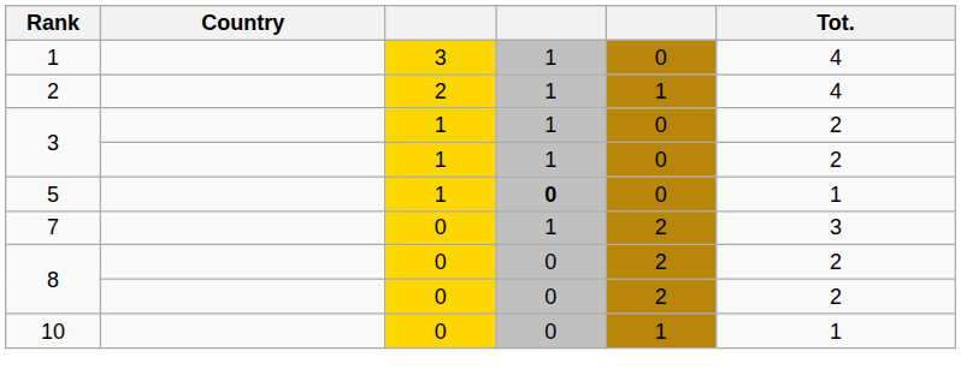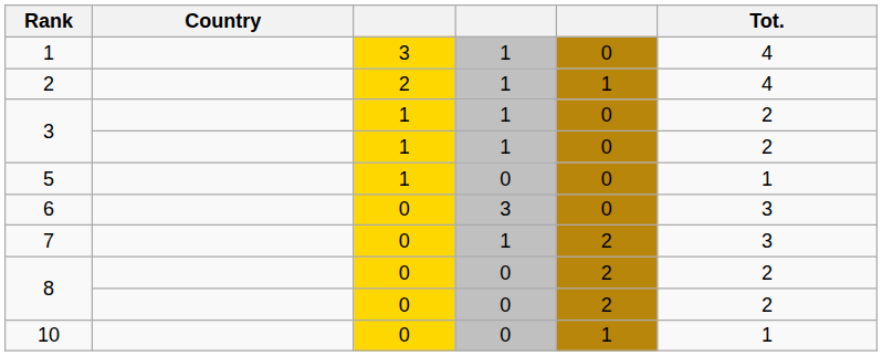 <table class=wikitable width=50% cellspacing="1" cellpadding="3" style="border:1px solid #AAAAAA;font-size:90%; text-align:center">
 <tr bgcolor="#EFEFEF">
 <th width=10%>Rank</th>
 <th width=30%>Country</th>
 <th></th>
 <th></th>
 <th></th>
 <th>Tot.</th>
 </tr>
 <tr>
 <td>1</td>
 <td align=left></td>
 <td bgcolor=#ffd700>3</td>
 <td bgcolor=#c0c0c0>1</td>
 <td bgcolor=#b8860b>0</td>
 <td>4</td>
 </tr>
 <tr>
 <td>2</td>
 <td align=left></td>
 <td bgcolor=#ffd700>2</td>
 <td bgcolor=#c0c0c0>1</td>
 <td bgcolor=#b8860b>1</td>
 <td>4</td>
 </tr>
 <tr>
 <td rowspan="2">3</td>
 <td align=left></td>
 <td bgcolor=#ffd700>1</td>
 <td bgcolor=#c0c0c0>1</td>
 <td bgcolor=#b8860b>0</td>
 <td>2</td>
 </tr>
 <tr>
 <td align=left></td>
 <td bgcolor=#ffd700>1</td>
 <td bgcolor=#c0c0c0>1</td>
 <td bgcolor=#b8860b>0</td>
 <td>2</td>
 </tr>
 <tr>
 <td>5</td>
 <td align=left></td>
 <td bgcolor=#ffd700>1</td>
-<td bgcolor=#c0c0c0><strong>0</strong></td>
+<td bgcolor=#c0c0c0>0</td>
 <td bgcolor=#b8860b>0</td>
 <td>1</td>
+</tr>
+<tr>
+<td>6</td>
+<td align=left></td>
+<td bgcolor=#ffd700>0</td>
+<td bgcolor=#c0c0c0>3</td>
+<td bgcolor=#b8860b>0</td>
+<td>3</td>
 </tr>
 <tr>
 <td>7</td>
 <td align=left></td>
 <td bgcolor=#ffd700>0</td>
 <td bgcolor=#c0c0c0>1</td>
 <td bgcolor=#b8860b>2</td>
 <td>3</td>
 </tr>
 <tr>
 <td rowspan="2">8</td>
 <td align=left></td>
 <td bgcolor=#ffd700>0</td>
 <td bgcolor=#c0c0c0>0</td>
 <td bgcolor=#b8860b>2</td>
 <td>2</td>
 </tr>
 <tr>
 <td align=left></td>
 <td bgcolor=#ffd700>0</td>
 <td bgcolor=#c0c0c0>0</td>
 <td bgcolor=#b8860b>2</td>
 <td>2</td>
 </tr>
 <tr>
 <td>10</td>
 <td align=left></td>
 <td bgcolor=#ffd700>0</td>
 <td bgcolor=#c0c0c0>0</td>
 <td bgcolor=#b8860b>1</td>
 <td>1</td>
 </tr>
 </table>
